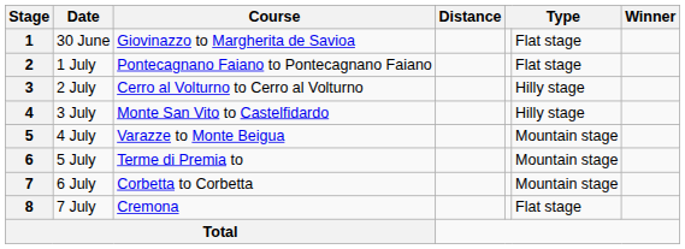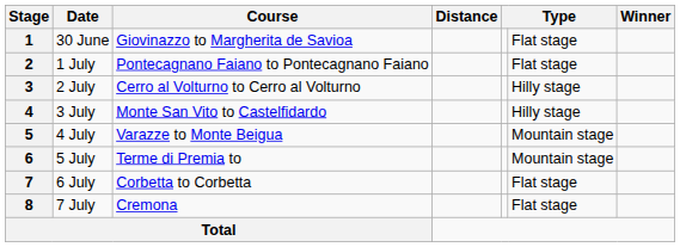 <table class="wikitable sortable">
 <tr>
 <th scope="col">Stage</th>
 <th scope="col">Date</th>
 <th scope="col">Course</th>
 <th scope="col">Distance</th>
 <th colspan="2" scope="col">Type</th>
 <th>Winner</th>
 </tr>
 <tr>
 <th>1</th>
 <td>30 June</td>
 <td><a href='#'>Giovinazzo</a> to <a href='#'>Margherita de Savioa</a></td>
 <td></td>
 <td></td>
 <td>Flat stage</td>
 <td></td>
 </tr>
 <tr>
 <th>2</th>
 <td>1 July</td>
 <td><a href='#'>Pontecagnano Faiano</a> to Pontecagnano Faiano</td>
 <td></td>
 <td></td>
 <td>Flat stage</td>
 <td></td>
 </tr>
 <tr>
 <th>3</th>
 <td>2 July</td>
 <td><a href='#'>Cerro al Volturno</a> to Cerro al Volturno</td>
 <td></td>
 <td></td>
 <td>Hilly stage</td>
 <td></td>
 </tr>
 <tr>
 <th>4</th>
 <td>3 July</td>
 <td><a href='#'>Monte San Vito</a> to <a href='#'>Castelfidardo</a></td>
 <td></td>
 <td></td>
 <td>Hilly stage</td>
 <td></td>
 </tr>
 <tr>
 <th>5</th>
 <td>4 July</td>
 <td><a href='#'>Varazze</a> to <a href='#'>Monte Beigua</a></td>
 <td></td>
 <td></td>
 <td>Mountain stage</td>
 <td></td>
 </tr>
 <tr>
 <th>6</th>
 <td>5 July</td>
 <td><a href='#'>Terme di Premia</a> to </td>
 <td></td>
 <td></td>
 <td>Mountain stage</td>
 <td></td>
 </tr>
 <tr>
 <th>7</th>
 <td>6 July</td>
 <td><a href='#'>Corbetta</a> to Corbetta</td>
 <td></td>
 <td></td>
-<td>Mountain stage</td>
+<td>Flat stage</td>
 <td></td>
 </tr>
 <tr>
 <th>8</th>
 <td>7 July</td>
 <td><a href='#'>Cremona</a></td>
 <td></td>
 <td></td>
 <td>Flat stage</td>
 <td></td>
 </tr>
 <tr>
 <th colspan="3">Total</th>
 <td colspan="4"></td>
 </tr>
 </table>
